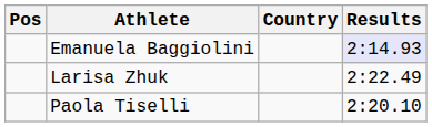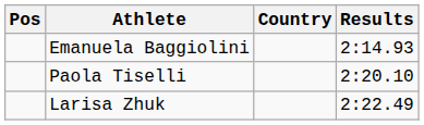 <table class="wikitable">
 <tr>
 <th>Pos</th>
 <th>Athlete</th>
 <th>Country</th>
 <th>Results</th>
 </tr>
 <tr>
 <td align="center"></td>
 <td>Emanuela Baggiolini</td>
 <td></td>
-<td style="background: lavender;">2:14.93</td>
+<td>2:14.93</td>
+</tr>
+<tr>
+<td align="center"></td>
+<td>Paola Tiselli</td>
+<td></td>
+<td>2:20.10</td>
 </tr>
 <tr>
 <td align="center"></td>
 <td>Larisa Zhuk</td>
 <td></td>
 <td>2:22.49</td>
 </tr>
-<tr>
-<td align="center"></td>
-<td>Paola Tiselli</td>
-<td></td>
-<td>2:20.10</td>
-</tr>
 </table>
